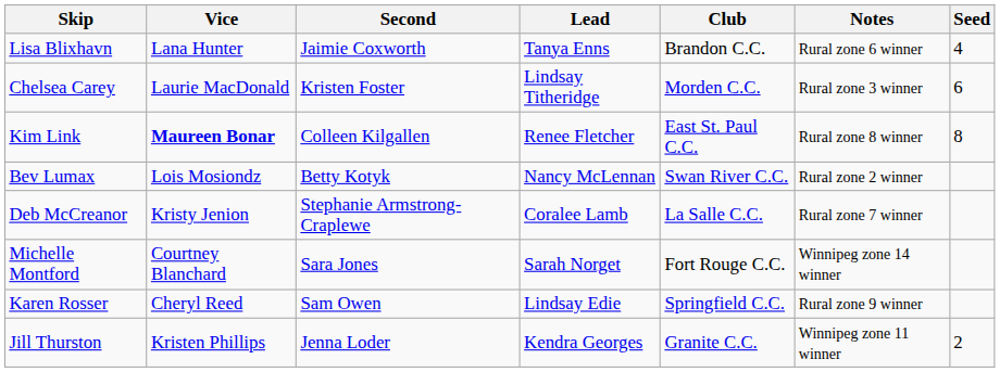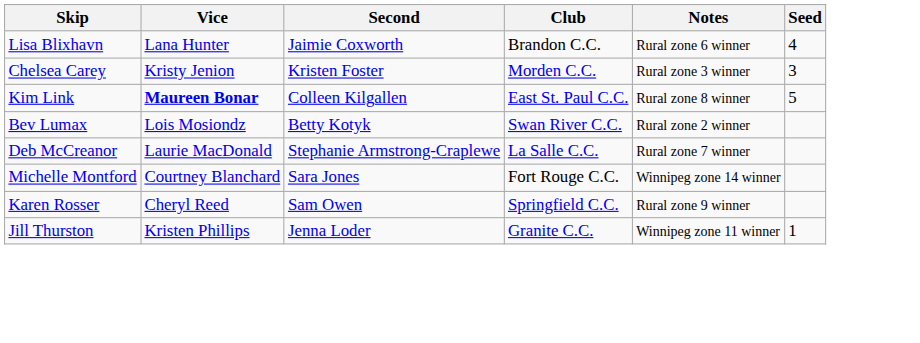 <table class="wikitable sortable" border="1">
 <tr>
 <th>Skip</th>
 <th>Vice</th>
 <th>Second</th>
-<th>Lead</th>
 <th>Club</th>
 <th>Notes</th>
 <th>Seed</th>
 </tr>
 <tr>
 <td><a href='#'>Lisa Blixhavn</a></td>
 <td><a href='#'>Lana Hunter</a></td>
 <td><a href='#'>Jaimie Coxworth</a></td>
-<td><a href='#'>Tanya Enns</a></td>
 <td>Brandon C.C.</td>
 <td><small>Rural zone 6 winner</small></td>
 <td>4</td>
 </tr>
 <tr>
 <td><a href='#'>Chelsea Carey</a></td>
-<td><a href='#'>Laurie MacDonald</a></td>
+<td><a href='#'>Kristy Jenion</a></td>
 <td><a href='#'>Kristen Foster</a></td>
-<td><a href='#'>Lindsay Titheridge</a></td>
 <td><a href='#'>Morden C.C.</a></td>
 <td><small>Rural zone 3 winner</small></td>
-<td>6</td>
+<td>3</td>
 </tr>
 <tr>
 <td><a href='#'>Kim Link</a></td>
 <td><strong><a href='#'>Maureen Bonar</a></strong></td>
 <td><a href='#'>Colleen Kilgallen</a></td>
-<td><a href='#'>Renee Fletcher</a></td>
 <td><a href='#'>East St. Paul C.C.</a></td>
 <td><small>Rural zone 8 winner</small></td>
-<td>8</td>
+<td>5</td>
 </tr>
 <tr>
 <td><a href='#'>Bev Lumax</a></td>
 <td><a href='#'>Lois Mosiondz</a></td>
 <td><a href='#'>Betty Kotyk</a></td>
-<td><a href='#'>Nancy McLennan</a></td>
 <td><a href='#'>Swan River C.C.</a></td>
 <td><small>Rural zone 2 winner</small></td>
 <td></td>
 </tr>
 <tr>
 <td><a href='#'>Deb McCreanor</a></td>
-<td><a href='#'>Kristy Jenion</a></td>
+<td><a href='#'>Laurie MacDonald</a></td>
 <td><a href='#'>Stephanie Armstrong-Craplewe</a></td>
-<td><a href='#'>Coralee Lamb</a></td>
 <td><a href='#'>La Salle C.C.</a></td>
 <td><small>Rural zone 7 winner</small></td>
 <td></td>
 </tr>
 <tr>
 <td><a href='#'>Michelle Montford</a></td>
 <td><a href='#'>Courtney Blanchard</a></td>
 <td><a href='#'>Sara Jones</a></td>
-<td><a href='#'>Sarah Norget</a></td>
 <td>Fort Rouge C.C.</td>
 <td><small>Winnipeg zone 14 winner</small></td>
 <td></td>
 </tr>
 <tr>
 <td><a href='#'>Karen Rosser</a></td>
 <td><a href='#'>Cheryl Reed</a></td>
 <td><a href='#'>Sam Owen</a></td>
-<td><a href='#'>Lindsay Edie</a></td>
 <td><a href='#'>Springfield C.C.</a></td>
 <td><small>Rural zone 9 winner</small></td>
 <td></td>
 </tr>
 <tr>
 <td><a href='#'>Jill Thurston</a></td>
 <td><a href='#'>Kristen Phillips</a></td>
 <td><a href='#'>Jenna Loder</a></td>
-<td><a href='#'>Kendra Georges</a></td>
 <td><a href='#'>Granite C.C.</a></td>
 <td><small>Winnipeg zone 11 winner</small></td>
-<td>2</td>
+<td>1</td>
 </tr>
 </table>
